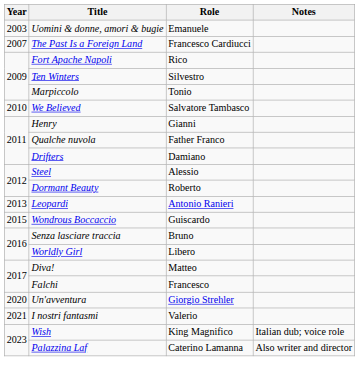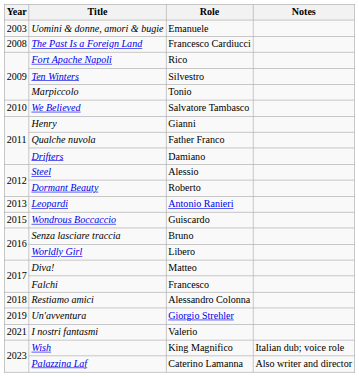 <table class="wikitable sortable">
 <tr>
 <th>Year</th>
 <th>Title</th>
 <th>Role</th>
 <th class="unsortable">Notes</th>
 </tr>
 <tr>
 <td>2003</td>
 <td><em>Uomini & donne, amori & bugie</em></td>
 <td>Emanuele</td>
 <td></td>
 </tr>
 <tr>
-<td>2007</td>
+<td>2008</td>
 <td><em><a href='#'>The Past Is a Foreign Land</a></em></td>
 <td>Francesco Cardiucci</td>
 <td></td>
 </tr>
 <tr>
 <td rowspan="3">2009</td>
 <td><em><a href='#'>Fort Apache Napoli</a></em></td>
 <td>Rico</td>
 <td></td>
 </tr>
 <tr>
 <td><em><a href='#'>Ten Winters</a></em></td>
 <td>Silvestro</td>
 <td></td>
 </tr>
 <tr>
 <td><em>Marpiccolo</em></td>
 <td>Tonio</td>
 <td></td>
 </tr>
 <tr>
 <td>2010</td>
 <td><em><a href='#'>We Believed</a></em></td>
 <td>Salvatore Tambasco</td>
 <td></td>
 </tr>
 <tr>
 <td rowspan="3">2011</td>
 <td><em>Henry</em></td>
 <td>Gianni</td>
 <td></td>
 </tr>
 <tr>
 <td><em>Qualche nuvola</em></td>
 <td>Father Franco</td>
 <td></td>
 </tr>
 <tr>
 <td><em><a href='#'>Drifters</a></em></td>
 <td>Damiano</td>
 <td></td>
 </tr>
 <tr>
 <td rowspan="2">2012</td>
 <td><em><a href='#'>Steel</a></em></td>
 <td>Alessio</td>
 <td></td>
 </tr>
 <tr>
 <td><em><a href='#'>Dormant Beauty</a></em></td>
 <td>Roberto</td>
 <td></td>
 </tr>
 <tr>
 <td>2013</td>
 <td><em><a href='#'>Leopardi</a></em></td>
 <td><a href='#'>Antonio Ranieri</a></td>
 <td></td>
 </tr>
 <tr>
 <td>2015</td>
 <td><em><a href='#'>Wondrous Boccaccio</a></em></td>
 <td>Guiscardo</td>
 <td></td>
 </tr>
 <tr>
 <td rowspan="2">2016</td>
 <td><em>Senza lasciare traccia</em></td>
 <td>Bruno</td>
 <td></td>
 </tr>
 <tr>
 <td><em><a href='#'>Worldly Girl</a></em></td>
 <td>Libero</td>
 <td></td>
 </tr>
 <tr>
 <td rowspan="2">2017</td>
 <td><em>Diva!</em></td>
 <td>Matteo</td>
 <td></td>
 </tr>
 <tr>
 <td><em>Falchi</em></td>
 <td>Francesco</td>
 <td></td>
 </tr>
 <tr>
-<td>2020</td>
+<td>2018</td>
+<td><em>Restiamo amici</em></td>
+<td>Alessandro Colonna</td>
+<td></td>
+</tr>
+<tr>
+<td>2019</td>
 <td><em>Un'avventura</em></td>
 <td><a href='#'>Giorgio Strehler</a></td>
 <td></td>
 </tr>
 <tr>
 <td>2021</td>
 <td><em>I nostri fantasmi</em></td>
 <td>Valerio</td>
 <td></td>
 </tr>
 <tr>
 <td rowspan="2">2023</td>
 <td><em><a href='#'>Wish</a></em></td>
 <td>King Magnifico</td>
 <td>Italian dub; voice role</td>
 </tr>
 <tr>
 <td><em><a href='#'>Palazzina Laf</a></em></td>
 <td>Caterino Lamanna</td>
 <td>Also writer and director</td>
 </tr>
 </table>
